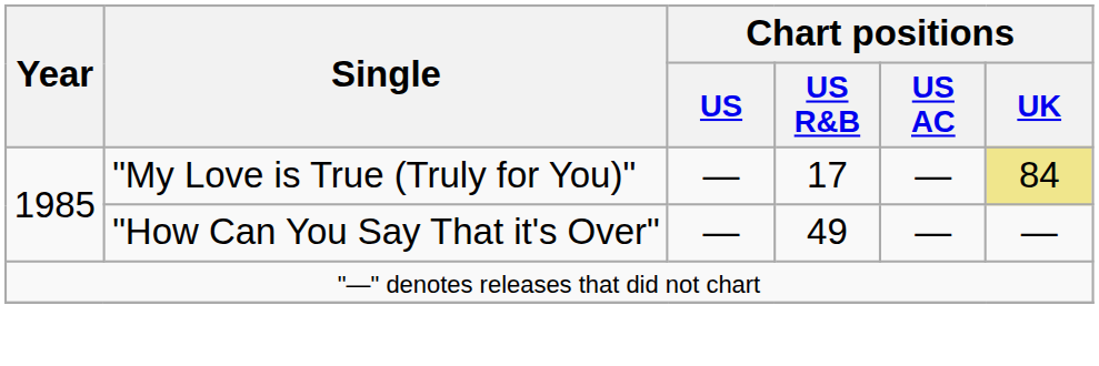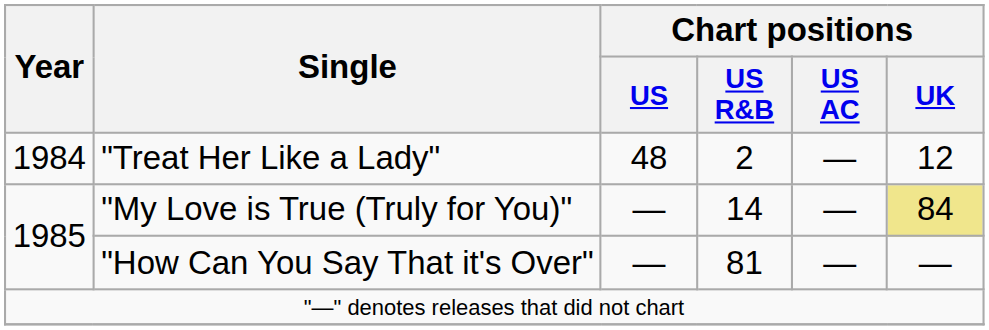 <table class="wikitable" style="text-align:center;">
 <tr>
 <th rowspan="2">Year</th>
 <th rowspan="2">Single</th>
 <th colspan="4">Chart positions</th>
 </tr>
 <tr style="font-size:smaller;">
 <th width="40"><a href='#'>US</a></th>
 <th width="40"><a href='#'>US<br>R&B</a></th>
 <th width="40"><a href='#'>US<br>AC</a></th>
 <th width="40"><a href='#'>UK</a></th>
 </tr>
 <tr>
+<td rowspan="1">1984</td>
+<td align="left">"Treat Her Like a Lady"</td>
+<td>48</td>
+<td>2</td>
+<td>—</td>
+<td>12</td>
+</tr>
+<tr>
 <td rowspan="2">1985</td>
 <td align="left">"My Love is True (Truly for You)"</td>
 <td>—</td>
-<td>17</td>
+<td>14</td>
 <td>—</td>
 <td style="background: khaki;">84</td>
 </tr>
 <tr>
 <td align="left">"How Can You Say That it's Over"</td>
 <td>—</td>
-<td>49</td>
+<td>81</td>
 <td>—</td>
 <td>—</td>
 </tr>
 <tr>
 <td align="center" colspan="6" style="font-size:8pt">"—" denotes releases that did not chart</td>
 </tr>
 <tr>
 </tr>
 </table>
